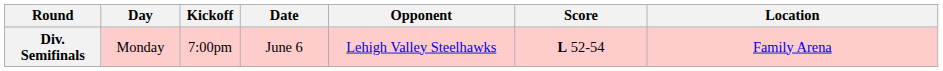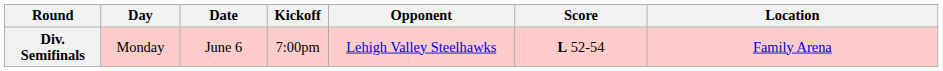 <table class="wikitable">
 <tr>
 <th width="100">Round</th>
 <th width="80">Day</th>
+<th width="90">Date</th>
 <th width="60">Kickoff</th>
-<th width="90">Date</th>
 <th width="200">Opponent</th>
 <th width="140">Score</th>
 <th width="315">Location</th>
 </tr>
 <tr align="center" bgcolor="#FFCCCC">
 <th>Div. Semifinals</th>
 <td>Monday</td>
+<td>June 6</td>
 <td>7:00pm</td>
-<td>June 6</td>
 <td><a href='#'>Lehigh Valley Steelhawks</a></td>
 <td><strong>L</strong> 52-54</td>
 <td><a href='#'>Family Arena</a></td>
 </tr>
 </table>
